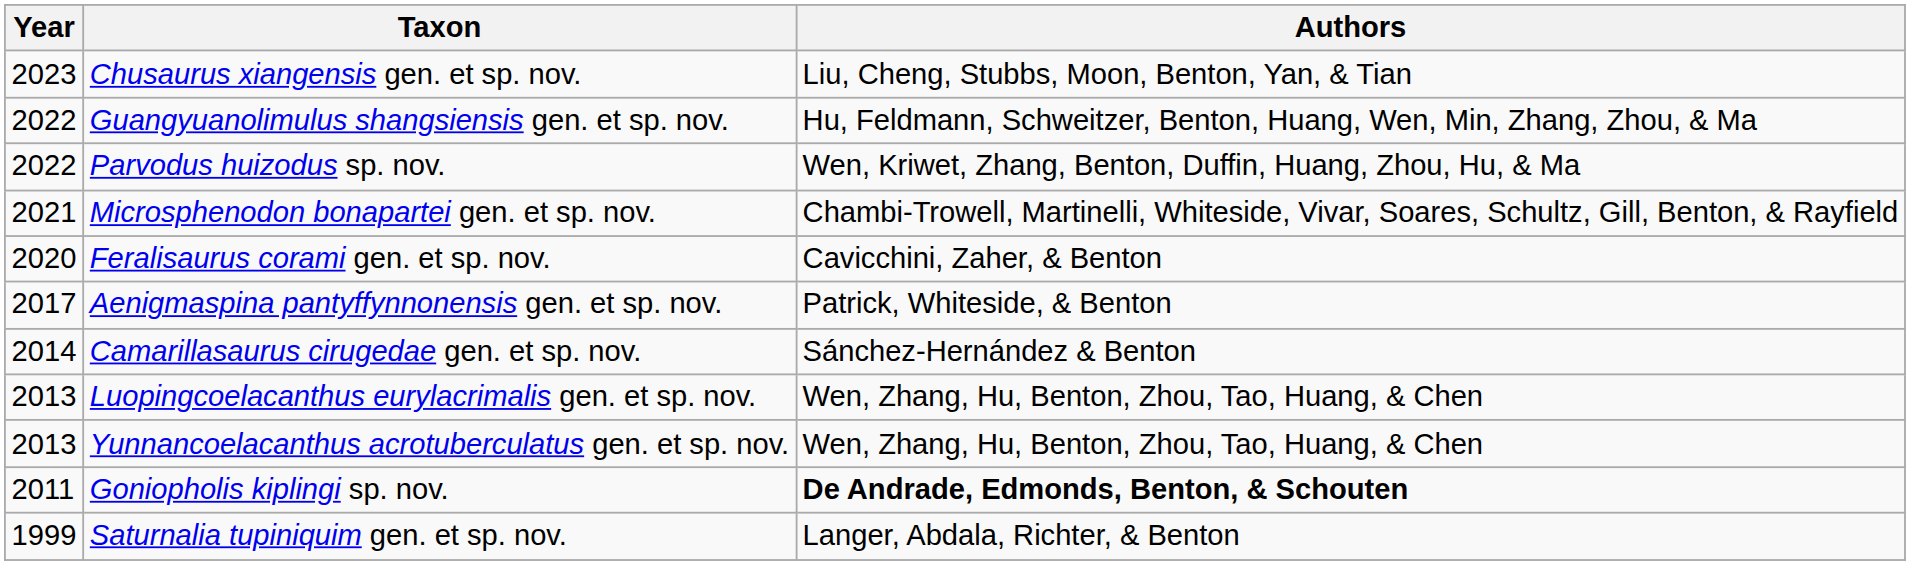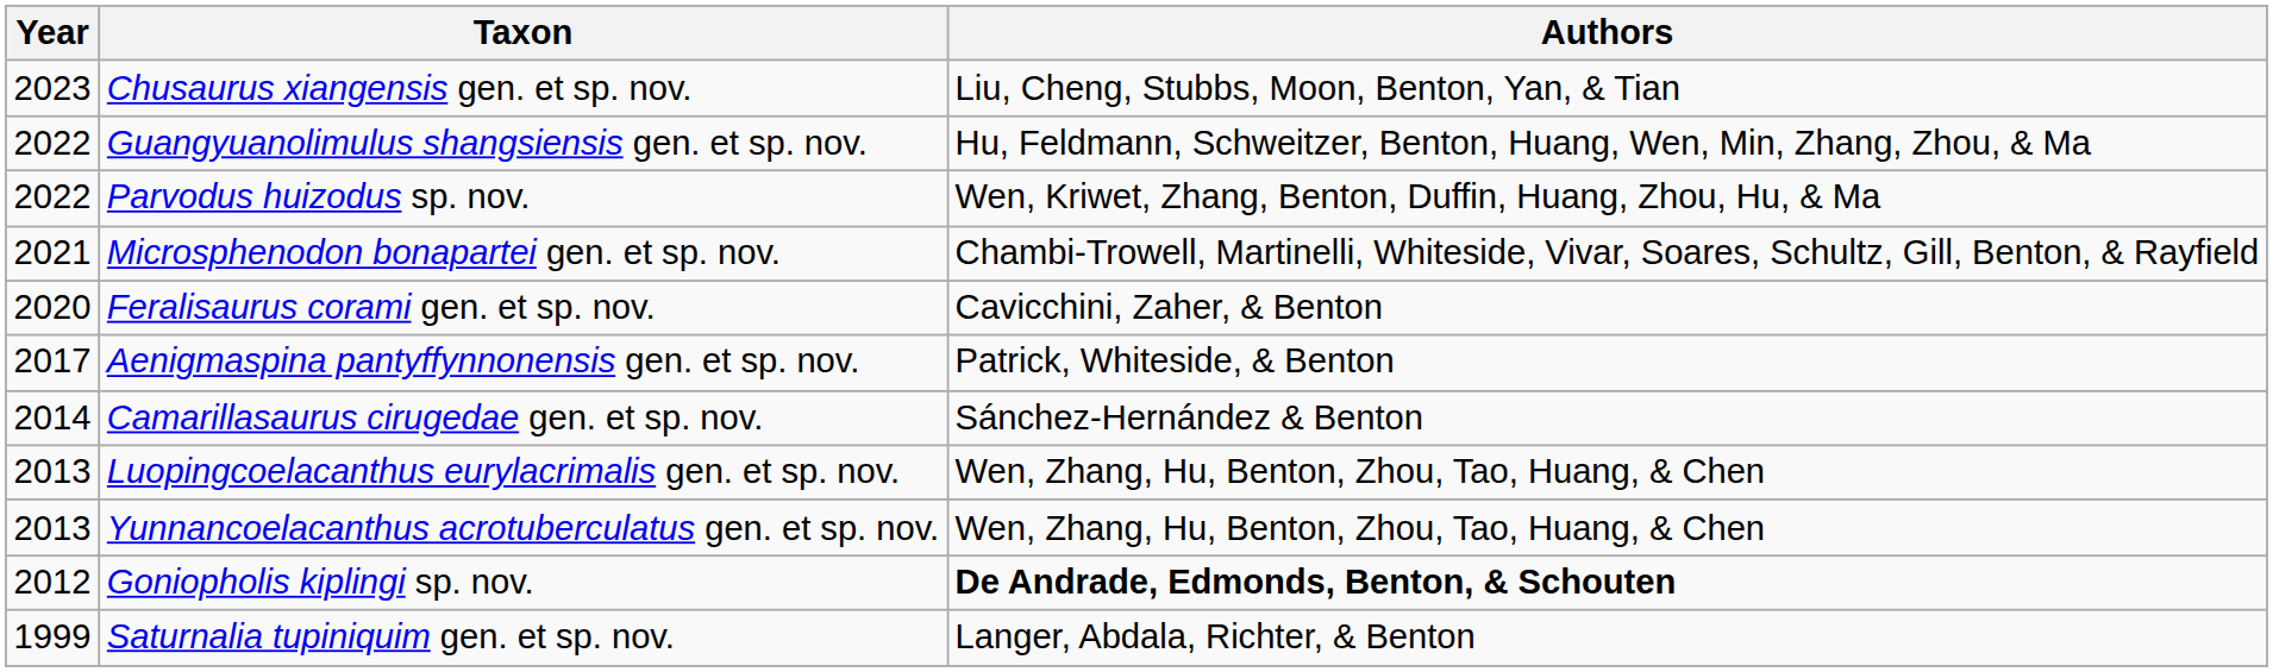 <table class="wikitable sortable">
 <tr>
 <th>Year</th>
 <th>Taxon</th>
 <th>Authors</th>
 </tr>
 <tr>
 <td>2023</td>
 <td><em><a href='#'>Chusaurus xiangensis</a></em> gen. et sp. nov.</td>
 <td>Liu, Cheng, Stubbs, Moon, Benton, Yan, & Tian</td>
 </tr>
 <tr>
 <td>2022</td>
 <td><em><a href='#'>Guangyuanolimulus shangsiensis</a></em> gen. et sp. nov.</td>
 <td>Hu, Feldmann, Schweitzer, Benton, Huang, Wen, Min, Zhang, Zhou, & Ma</td>
 </tr>
 <tr>
 <td>2022</td>
 <td><em><a href='#'>Parvodus huizodus</a></em> sp. nov.</td>
 <td>Wen, Kriwet, Zhang, Benton, Duffin, Huang, Zhou, Hu, & Ma</td>
 </tr>
 <tr>
 <td>2021</td>
 <td><em><a href='#'>Microsphenodon bonapartei</a></em> gen. et sp. nov.</td>
 <td>Chambi-Trowell, Martinelli, Whiteside, Vivar, Soares, Schultz, Gill, Benton, & Rayfield</td>
 </tr>
 <tr>
 <td>2020</td>
 <td><em><a href='#'>Feralisaurus corami</a></em> gen. et sp. nov.</td>
 <td>Cavicchini, Zaher, & Benton</td>
 </tr>
 <tr>
 <td>2017</td>
 <td><a href='#'><em>Aenigmaspina pantyffynnonensis</em></a> gen. et sp. nov.</td>
 <td>Patrick, Whiteside, & Benton</td>
 </tr>
 <tr>
 <td>2014</td>
 <td><em><a href='#'>Camarillasaurus cirugedae</a></em> gen. et sp. nov.</td>
 <td>Sánchez-Hernández & Benton</td>
 </tr>
 <tr>
 <td>2013</td>
 <td><em><a href='#'>Luopingcoelacanthus eurylacrimalis</a></em> gen. et sp. nov.</td>
 <td>Wen, Zhang, Hu, Benton, Zhou, Tao, Huang, & Chen</td>
 </tr>
 <tr>
 <td>2013</td>
 <td><em><a href='#'>Yunnancoelacanthus acrotuberculatus</a></em> gen. et sp. nov.</td>
 <td>Wen, Zhang, Hu, Benton, Zhou, Tao, Huang, & Chen</td>
 </tr>
 <tr>
-<td>2011</td>
+<td>2012</td>
 <td><em><a href='#'>Goniopholis kiplingi</a></em> sp. nov.</td>
 <td><strong>De Andrade, Edmonds, Benton, & Schouten</strong></td>
 </tr>
 <tr>
 <td>1999</td>
 <td><em><a href='#'>Saturnalia tupiniquim</a></em> gen. et sp. nov.</td>
 <td>Langer, Abdala, Richter, & Benton</td>
 </tr>
 </table>
